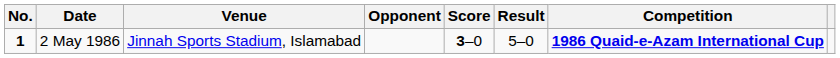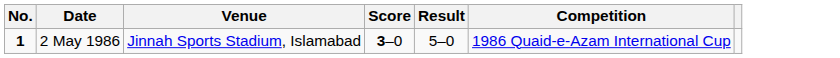 <table class="wikitable plainrowheaders sortable">
 <tr>
 <th scope="col">No.</th>
 <th scope="col">Date</th>
 <th scope="col">Venue</th>
-<th scope="col">Opponent</th>
 <th scope="col">Score</th>
 <th scope="col">Result</th>
 <th scope="col">Competition</th>
 <th scope="col" class="unsortable"></th>
 </tr>
 <tr>
 <td align="center"><strong>1</strong></td>
 <td>2 May 1986</td>
 <td><a href='#'>Jinnah Sports Stadium</a>, Islamabad</td>
-<td></td>
 <td align="center"><strong>3</strong>–0</td>
 <td align="center">5–0</td>
-<td><strong><a href='#'>1986 Quaid-e-Azam International Cup</a></strong></td>
+<td><a href='#'>1986 Quaid-e-Azam International Cup</a></td>
 <td></td>
 </tr>
 </table>
